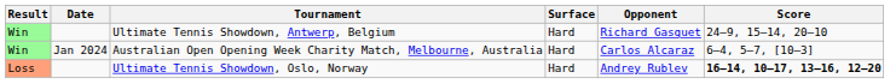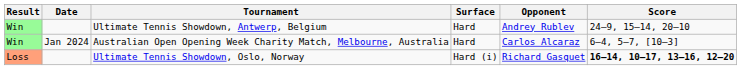 <table class="sortable wikitable">
 <tr>
 <th>Result</th>
 <th>Date</th>
 <th>Tournament</th>
 <th>Surface</th>
 <th>Opponent</th>
 <th class="unsortable">Score</th>
 </tr>
 <tr>
 <td bgcolor=98FB98>Win</td>
 <td><a href='#'></a></td>
 <td>Ultimate Tennis Showdown, <a href='#'>Antwerp</a>, Belgium</td>
 <td>Hard</td>
-<td> <a href='#'>Richard Gasquet</a></td>
+<td> <a href='#'>Andrey Rublev</a></td>
 <td>24–9, 15–14, 20–10</td>
 </tr>
 <tr>
 <td bgcolor=98FB98>Win</td>
 <td>Jan 2024</td>
 <td>Australian Open Opening Week Charity Match, <a href='#'>Melbourne</a>, Australia</td>
 <td>Hard</td>
 <td> <a href='#'>Carlos Alcaraz</a></td>
 <td>6–4, 5–7, [10–3]</td>
 </tr>
 <tr>
 <td bgcolor=ffa07a>Loss</td>
 <td><a href='#'></a></td>
 <td><a href='#'>Ultimate Tennis Showdown</a>, Oslo, Norway</td>
-<td>Hard</td>
-<td> <a href='#'>Andrey Rublev</a></td>
+<td>Hard (i)</td>
+<td> <a href='#'>Richard Gasquet</a></td>
 <td><strong>16–14, 10–17, 13–16, 12–20</strong></td>
 </tr>
 </table>
